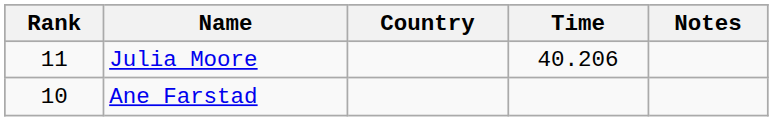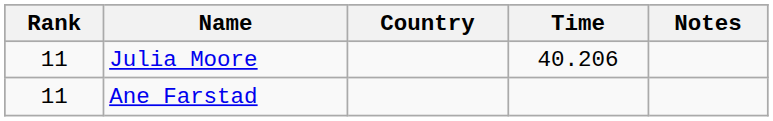 <table class="wikitable sortable" style="text-align:center" width=50%>
 <tr>
 <th>Rank</th>
 <th>Name</th>
 <th>Country</th>
 <th>Time</th>
 <th>Notes</th>
 </tr>
 <tr>
 <td>11</td>
 <td align=left><a href='#'>Julia Moore</a></td>
 <td align=left></td>
 <td>40.206</td>
 <td></td>
 </tr>
 <tr>
-<td>10</td>
+<td>11</td>
 <td align=left><a href='#'>Ane Farstad</a></td>
 <td align=left></td>
 <td></td>
 <td></td>
 </tr>
 </table>
